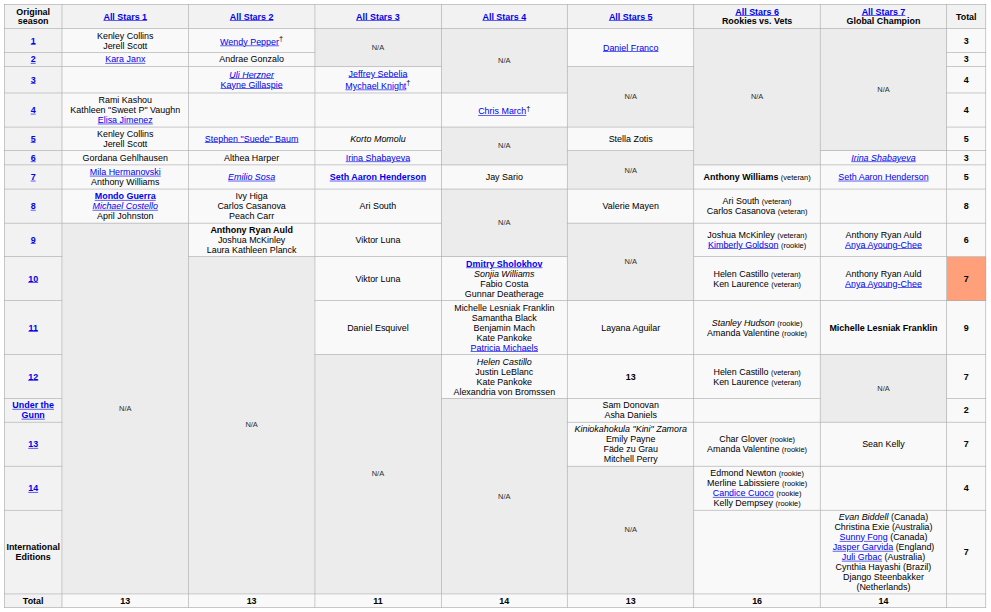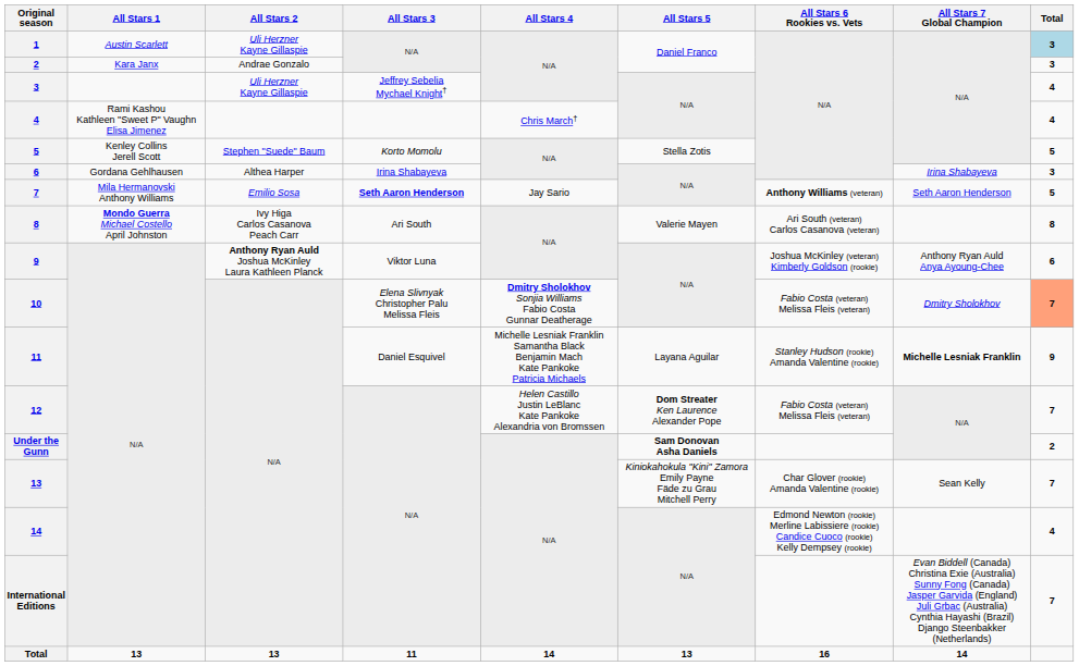 <table class="wikitable mw-collapsible mw-uncollapsed" style="font-size:90%; width:100%; text-align:center">
 <tr>
 <th style="width:5%">Original season</th>
 <th style="width:13%"><a href='#'>All Stars 1</a></th>
 <th style="width:13%"><a href='#'>All Stars 2</a></th>
 <th style="width:13%"><a href='#'>All Stars 3</a></th>
 <th style="width:13%"><a href='#'>All Stars 4</a></th>
 <th style="width:13%"><a href='#'>All Stars 5</a></th>
 <th style="width:13%"><a href='#'>All Stars 6</a><br>Rookies vs. Vets</th>
 <th style="width:13%"><a href='#'>All Stars 7</a><br> Global Champion</th>
 <th style="width:4%">Total</th>
 </tr>
 <tr>
 <th><a href='#'>1</a></th>
-<td>Kenley Collins<br>Jerell Scott</td>
-<td><a href='#'>Wendy Pepper</a><sup>†</sup></td>
+<td><em><a href='#'>Austin Scarlett</a></em></td>
+<td><em><a href='#'>Uli Herzner</a></em><br><a href='#'>Kayne Gillaspie</a></td>
 <td style="background: #ececec; color: #2C2C2C; vertical-align: middle; font-size: smaller; text-align: center;" class="table-na" rowspan="2">N/A</td>
 <td style="background: #ececec; color: #2C2C2C; vertical-align: middle; font-size: smaller; text-align: center;" class="table-na" rowspan="3">N/A</td>
 <td rowspan="2"><a href='#'>Daniel Franco</a></td>
 <td style="background: #ececec; color: #2C2C2C; vertical-align: middle; font-size: smaller; text-align: center;" class="table-na" rowspan="6">N/A</td>
 <td style="background: #ececec; color: #2C2C2C; vertical-align: middle; font-size: smaller; text-align: center;" class="table-na" rowspan="5">N/A</td>
-<td><strong>3</strong></td>
+<td style="background: lightblue;"><strong>3</strong></td>
 </tr>
 <tr>
 <th><a href='#'>2</a></th>
 <td><a href='#'>Kara Janx</a></td>
 <td>Andrae Gonzalo</td>
 <td><strong>3</strong></td>
 </tr>
 <tr>
 <th><a href='#'>3</a></th>
 <td></td>
 <td><em><a href='#'>Uli Herzner</a></em><br><a href='#'>Kayne Gillaspie</a></td>
 <td><a href='#'>Jeffrey Sebelia</a><br><a href='#'>Mychael Knight</a><sup>†</sup></td>
 <td style="background: #ececec; color: #2C2C2C; vertical-align: middle; font-size: smaller; text-align: center;" class="table-na" rowspan="2">N/A</td>
 <td><strong>4</strong></td>
 </tr>
 <tr>
 <th><a href='#'>4</a></th>
 <td>Rami Kashou<br>Kathleen "Sweet P" Vaughn<br><a href='#'>Elisa Jimenez</a></td>
 <td></td>
 <td></td>
 <td><a href='#'>Chris March</a><sup>†</sup></td>
 <td><strong>4</strong></td>
 </tr>
 <tr>
 <th><a href='#'>5</a></th>
 <td>Kenley Collins<br>Jerell Scott</td>
 <td><a href='#'>Stephen "Suede" Baum</a></td>
 <td><em>Korto Momolu</em></td>
 <td style="background: #ececec; color: #2C2C2C; vertical-align: middle; font-size: smaller; text-align: center;" class="table-na" rowspan="2">N/A</td>
 <td>Stella Zotis</td>
 <td><strong>5</strong></td>
 </tr>
 <tr>
 <th><a href='#'>6</a></th>
 <td>Gordana Gehlhausen</td>
 <td>Althea Harper</td>
 <td><a href='#'>Irina Shabayeva</a></td>
 <td style="background: #ececec; color: #2C2C2C; vertical-align: middle; font-size: smaller; text-align: center;" class="table-na" rowspan="2">N/A</td>
 <td><em><a href='#'>Irina Shabayeva</a></em></td>
 <td><strong>3</strong></td>
 </tr>
 <tr>
 <th><a href='#'>7</a></th>
 <td><a href='#'>Mila Hermanovski</a><br>Anthony Williams</td>
 <td><em><a href='#'>Emilio Sosa</a></em></td>
 <td><strong><a href='#'>Seth Aaron Henderson</a></strong></td>
 <td>Jay Sario</td>
 <td><strong>Anthony Williams</strong> <small>(veteran)</small></td>
 <td><a href='#'>Seth Aaron Henderson</a></td>
 <td><strong>5</strong></td>
 </tr>
 <tr>
 <th><a href='#'>8</a></th>
 <td><strong><a href='#'>Mondo Guerra</a></strong><br><em><a href='#'>Michael Costello</a></em><br>April Johnston</td>
 <td>Ivy Higa<br>Carlos Casanova<br>Peach Carr</td>
 <td>Ari South</td>
 <td style="background: #ececec; color: #2C2C2C; vertical-align: middle; font-size: smaller; text-align: center;" class="table-na" rowspan="2">N/A</td>
 <td>Valerie Mayen</td>
 <td>Ari South <small>(veteran)</small><br>Carlos Casanova <small>(veteran)</small></td>
 <td></td>
 <td><strong>8</strong></td>
 </tr>
 <tr>
 <th><a href='#'>9</a></th>
 <td style="background: #ececec; color: #2C2C2C; vertical-align: middle; font-size: smaller; text-align: center;" class="table-na" rowspan="8">N/A</td>
 <td><strong>Anthony Ryan Auld</strong><br>Joshua McKinley<br>Laura Kathleen Planck</td>
 <td>Viktor Luna</td>
 <td style="background: #ececec; color: #2C2C2C; vertical-align: middle; font-size: smaller; text-align: center;" class="table-na" rowspan="2">N/A</td>
 <td>Joshua McKinley <small>(veteran)</small><br><a href='#'>Kimberly Goldson</a> <small>(rookie)</small></td>
 <td>Anthony Ryan Auld<br><a href='#'>Anya Ayoung-Chee</a></td>
 <td><strong>6</strong></td>
 </tr>
 <tr>
 <th><a href='#'>10</a></th>
 <td style="background: #ececec; color: #2C2C2C; vertical-align: middle; font-size: smaller; text-align: center;" class="table-na" rowspan="7">N/A</td>
-<td>Viktor Luna</td>
+<td><em>Elena Slivnyak</em><br>Christopher Palu<br>Melissa Fleis</td>
 <td><strong><a href='#'>Dmitry Sholokhov</a></strong><br><em>Sonjia Williams</em><br>Fabio Costa<br>Gunnar Deatherage</td>
-<td>Helen Castillo <small>(veteran)</small><br>Ken Laurence <small>(veteran)</small></td>
-<td>Anthony Ryan Auld<br><a href='#'>Anya Ayoung-Chee</a></td>
+<td><em>Fabio Costa</em> <small>(veteran)</small><br>Melissa Fleis <small>(veteran)</small></td>
+<td><em><a href='#'>Dmitry Sholokhov</a></em></td>
 <td style="background: lightsalmon;"><strong>7</strong></td>
 </tr>
 <tr>
 <th><a href='#'>11</a></th>
 <td>Daniel Esquivel</td>
 <td>Michelle Lesniak Franklin<br>Samantha Black<br>Benjamin Mach<br>Kate Pankoke<br><a href='#'>Patricia Michaels</a></td>
 <td>Layana Aguilar</td>
 <td><em>Stanley Hudson</em> <small>(rookie)</small><br>Amanda Valentine <small>(rookie)</small></td>
 <td><strong>Michelle Lesniak Franklin</strong></td>
 <td><strong>9</strong></td>
 </tr>
 <tr>
 <th><a href='#'>12</a></th>
 <td style="background: #ececec; color: #2C2C2C; vertical-align: middle; font-size: smaller; text-align: center;" class="table-na" rowspan="5">N/A</td>
 <td><em>Helen Castillo</em><br>Justin LeBlanc<br>Kate Pankoke<br>Alexandria von Bromssen</td>
-<td><strong>13</strong></td>
-<td>Helen Castillo <small>(veteran)</small><br>Ken Laurence <small>(veteran)</small></td>
+<td><strong>Dom Streater</strong><br><em>Ken Laurence</em><br>Alexander Pope</td>
+<td><em>Fabio Costa</em> <small>(veteran)</small><br>Melissa Fleis <small>(veteran)</small></td>
 <td style="background: #ececec; color: #2C2C2C; vertical-align: middle; font-size: smaller; text-align: center;" class="table-na" rowspan="2">N/A</td>
 <td><strong>7</strong></td>
 </tr>
 <tr>
 <th><a href='#'>Under the Gunn</a></th>
 <td style="background: #ececec; color: #2C2C2C; vertical-align: middle; font-size: smaller; text-align: center;" class="table-na" rowspan="4">N/A</td>
-<td>Sam Donovan<br>Asha Daniels</td>
+<td><strong>Sam Donovan<br>Asha Daniels</strong></td>
 <td></td>
 <td><strong>2</strong></td>
 </tr>
 <tr>
 <th><a href='#'>13</a></th>
 <td><em>Kiniokahokula "Kini" Zamora	</em><br>Emily Payne<br>Fäde zu Grau<br>Mitchell Perry</td>
 <td>Char Glover <small>(rookie)</small><br>Amanda Valentine <small>(rookie)</small></td>
 <td>Sean Kelly</td>
 <td><strong>7</strong></td>
 </tr>
 <tr>
 <th><a href='#'>14</a></th>
 <td style="background: #ececec; color: #2C2C2C; vertical-align: middle; font-size: smaller; text-align: center;" class="table-na" rowspan="2">N/A</td>
 <td>Edmond Newton <small>(rookie)</small><br>Merline Labissiere <small>(rookie)</small><br><a href='#'>Candice Cuoco</a> <small>(rookie)</small><br>Kelly Dempsey <small>(rookie)</small></td>
 <td></td>
 <td><strong>4</strong></td>
 </tr>
 <tr>
 <th>International Editions</th>
 <td></td>
 <td><em>Evan Biddell</em> (Canada)<br>Christina Exie (Australia)<br><a href='#'>Sunny Fong</a> (Canada)<br><a href='#'>Jasper Garvida</a> (England)<br><a href='#'>Juli Grbac</a> (Australia)<br>Cynthia Hayashi (Brazil)<br>Django Steenbakker (Netherlands)</td>
 <td><strong>7</strong></td>
 </tr>
 <tr>
 <th>Total</th>
 <td><strong>13</strong></td>
 <td><strong>13</strong></td>
 <td><strong>11</strong></td>
 <td><strong>14</strong></td>
 <td><strong>13</strong></td>
 <td><strong>16</strong></td>
 <td><strong>14</strong></td>
 <td></td>
 </tr>
 </table>
